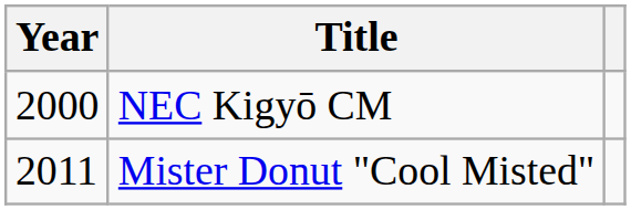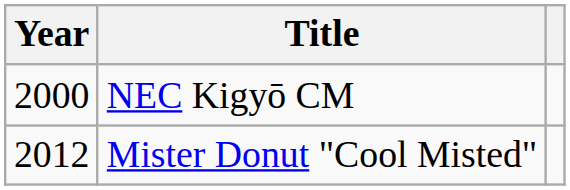 <table class="wikitable">
 <tr>
 <th>Year</th>
 <th>Title</th>
 <th></th>
 </tr>
 <tr>
 <td>2000</td>
 <td><a href='#'>NEC</a> Kigyō CM</td>
 <td></td>
 </tr>
 <tr>
-<td>2011</td>
+<td>2012</td>
 <td><a href='#'>Mister Donut</a> "Cool Misted"</td>
 <td></td>
 </tr>
 </table>
